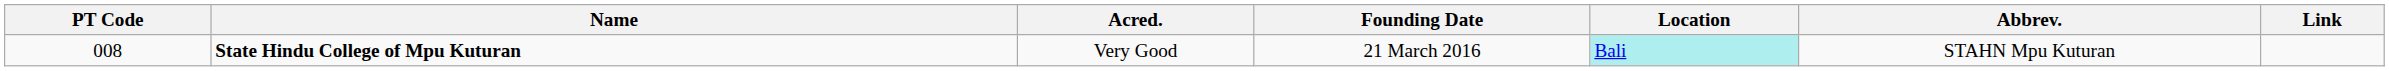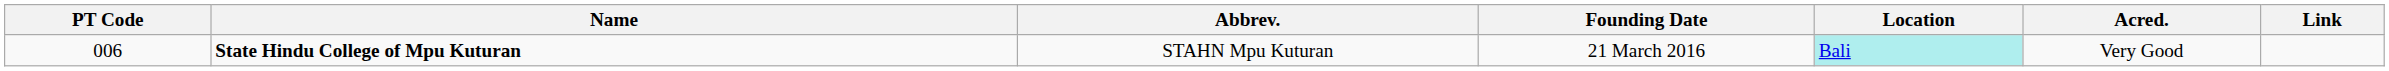 <table class="wikitable sortable" style="width:100%; text-align:center;">
 <tr>
 <th>PT Code<br></th>
 <th>Name</th>
-<th>Acred.</th>
+<th>Abbrev.</th>
 <th data-sort-type="date">Founding  Date</th>
 <th>Location</th>
-<th>Abbrev.</th>
+<th>Acred.</th>
 <th class="unsortable">Link</th>
 </tr>
 <tr>
-<td>008</td>
+<td>006</td>
 <td style="text-align:left;"><strong>State Hindu College of Mpu Kuturan</strong><br></td>
-<td>Very Good</td>
+<td>STAHN Mpu Kuturan</td>
 <td>21 March 2016</td>
 <td style="background: paleturquoise; text-align:left;"><a href='#'>Bali</a></td>
-<td>STAHN Mpu Kuturan</td>
+<td>Very Good</td>
 <td></td>
 </tr>
 </table>
